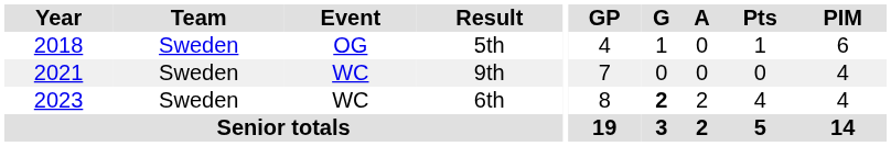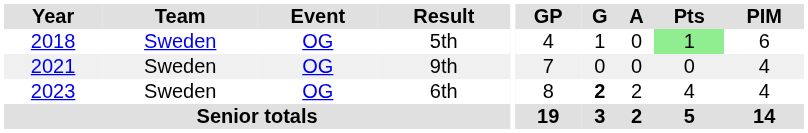 <table border="0" cellpadding="1" cellspacing="0" ID="Table3" style="text-align:center; width:40em">
 <tr ALIGN="center" bgcolor="#e0e0e0">
 <th>Year</th>
 <th>Team</th>
 <th>Event</th>
 <th>Result</th>
 <th rowspan="99" bgcolor="#ffffff"></th>
 <th>GP</th>
 <th>G</th>
 <th>A</th>
 <th>Pts</th>
 <th>PIM</th>
 </tr>
 <tr>
 <td><a href='#'>2018</a></td>
 <td><a href='#'>Sweden</a></td>
 <td><a href='#'>OG</a></td>
 <td>5th</td>
 <td>4</td>
 <td>1</td>
 <td>0</td>
-<td>1</td>
+<td style="background: lightgreen;">1</td>
 <td>6</td>
 </tr>
 <tr bgcolor="#f0f0f0">
 <td><a href='#'>2021</a></td>
 <td>Sweden</td>
-<td><a href='#'>WC</a></td>
+<td><a href='#'>OG</a></td>
 <td>9th</td>
 <td>7</td>
 <td>0</td>
 <td>0</td>
 <td>0</td>
 <td>4</td>
 </tr>
 <tr>
 <td><a href='#'>2023</a></td>
 <td>Sweden</td>
-<td>WC</td>
+<td><a href='#'>OG</a></td>
 <td>6th</td>
 <td>8</td>
 <td><strong>2</strong></td>
 <td>2</td>
 <td>4</td>
 <td>4</td>
 </tr>
 <tr bgcolor="#e0e0e0">
 <th colspan="4">Senior totals</th>
 <th>19</th>
 <th>3</th>
 <th>2</th>
 <th>5</th>
 <th>14</th>
 </tr>
 </table>
